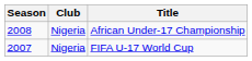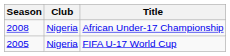 <table class="wikitable">
 <tr>
 <th>Season</th>
 <th>Club</th>
 <th>Title</th>
 </tr>
 <tr>
 <td><a href='#'>2008</a></td>
 <td><a href='#'>Nigeria</a></td>
 <td><a href='#'>African Under-17 Championship</a></td>
 </tr>
 <tr>
-<td><a href='#'>2007</a></td>
+<td><a href='#'>2005</a></td>
 <td><a href='#'>Nigeria</a></td>
 <td><a href='#'>FIFA U-17 World Cup</a></td>
 </tr>
 </table>
